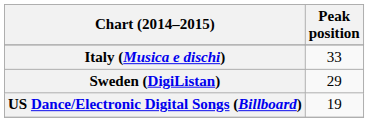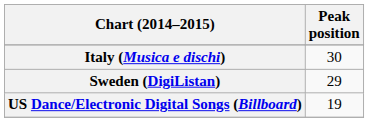 <table class="wikitable sortable plainrowheaders" style="text-align:center;">
 <tr>
 <th scope="col">Chart (2014–2015)</th>
 <th scope="col">Peak<br>position</th>
 </tr>
 <tr>
 </tr>
 <tr>
 </tr>
 <tr>
 </tr>
 <tr>
 <th scope="row">Italy (<em><a href='#'>Musica e dischi</a></em>)</th>
-<td>33</td>
+<td>30</td>
 </tr>
 <tr>
 <th scope="row">Sweden (<a href='#'>DigiListan</a>)</th>
 <td align="center">29</td>
 </tr>
 <tr>
 <th scope="row">US <a href='#'>Dance/Electronic Digital Songs</a> (<em><a href='#'>Billboard</a></em>)</th>
 <td align="center">19</td>
 </tr>
 <tr>
 </tr>
 </table>
